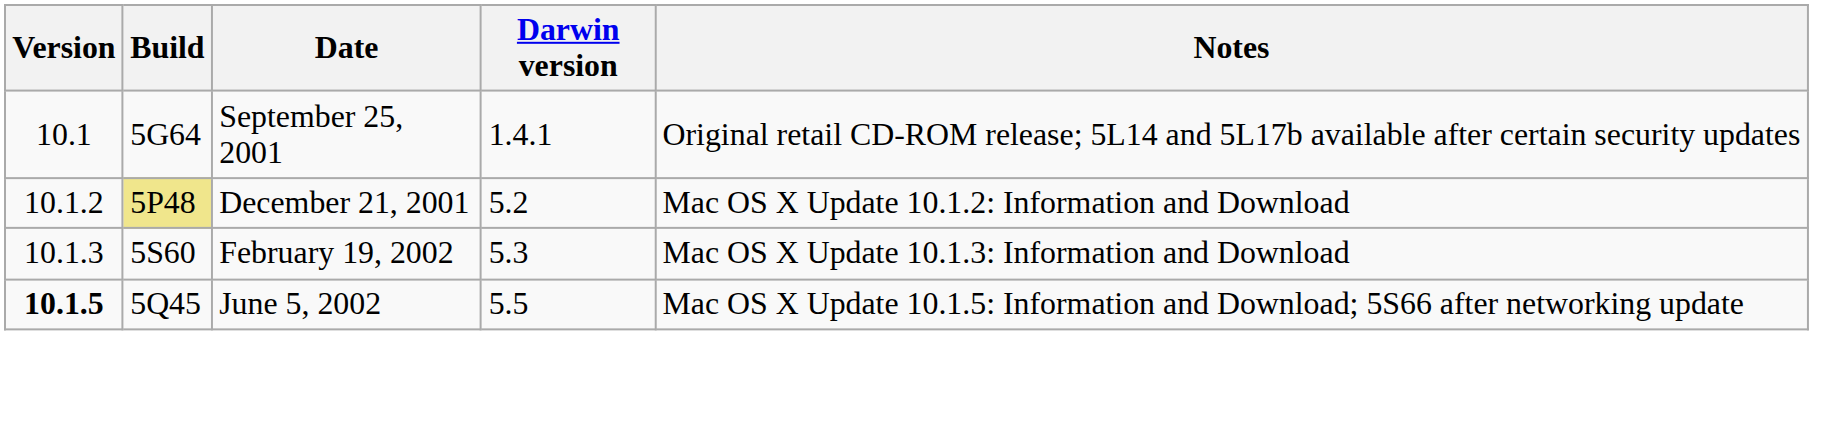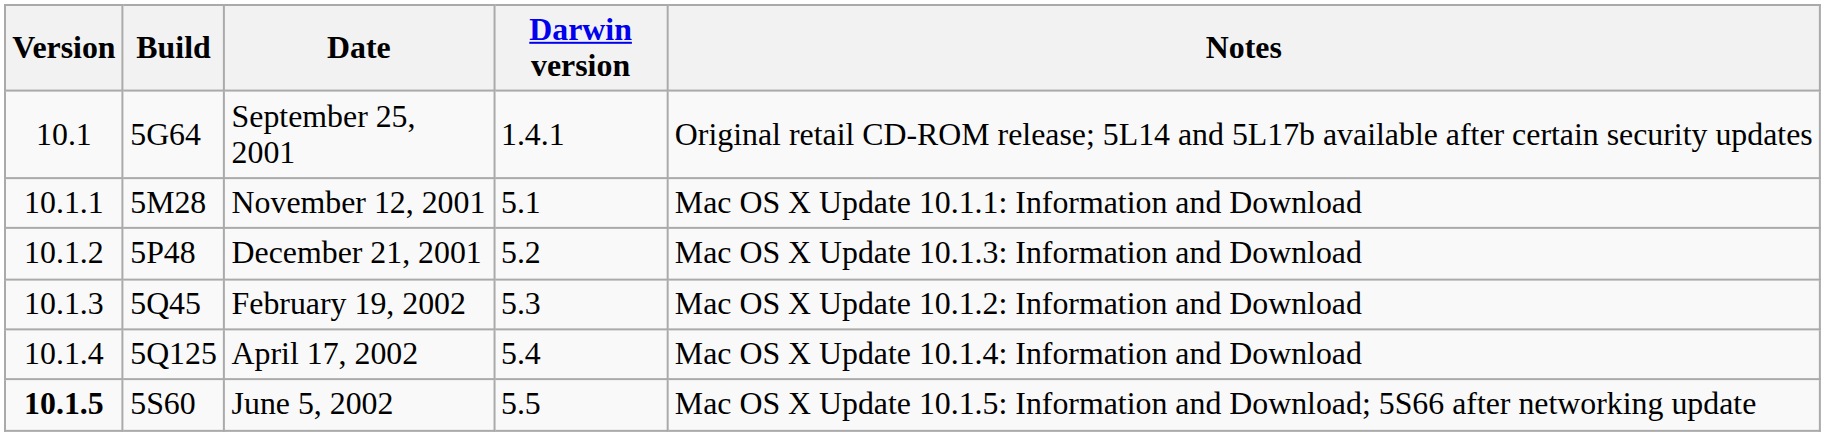 <table class=wikitable>
 <tr>
 <th>Version</th>
 <th>Build</th>
 <th style=width:128px>Date</th>
 <th style=width:80px><a href='#'>Darwin</a> version</th>
 <th>Notes</th>
 </tr>
 <tr>
 <td style=text-align:center>10.1</td>
 <td>5G64</td>
 <td>September 25, 2001</td>
 <td>1.4.1</td>
 <td>Original retail CD-ROM release; 5L14 and 5L17b available after certain security updates</td>
 </tr>
 <tr>
+<td style=text-align:center>10.1.1</td>
+<td>5M28</td>
+<td>November 12, 2001</td>
+<td>5.1</td>
+<td>Mac OS X Update 10.1.1: Information and Download</td>
+</tr>
+<tr>
 <td style=text-align:center>10.1.2</td>
-<td style="background: khaki;">5P48</td>
+<td>5P48</td>
 <td>December 21, 2001</td>
 <td>5.2</td>
+<td>Mac OS X Update 10.1.3: Information and Download</td>
+</tr>
+<tr>
+<td style=text-align:center>10.1.3</td>
+<td>5Q45</td>
+<td>February 19, 2002</td>
+<td>5.3</td>
 <td>Mac OS X Update 10.1.2: Information and Download</td>
 </tr>
 <tr>
-<td style=text-align:center>10.1.3</td>
-<td>5S60</td>
-<td>February 19, 2002</td>
-<td>5.3</td>
-<td>Mac OS X Update 10.1.3: Information and Download</td>
+<td style=text-align:center>10.1.4</td>
+<td>5Q125</td>
+<td>April 17, 2002</td>
+<td>5.4</td>
+<td>Mac OS X Update 10.1.4: Information and Download</td>
 </tr>
 <tr>
 <td style=text-align:center><strong>10.1.5</strong></td>
-<td>5Q45</td>
+<td>5S60</td>
 <td>June 5, 2002</td>
 <td>5.5</td>
 <td>Mac OS X Update 10.1.5: Information and Download; 5S66 after networking update</td>
 </tr>
 </table>
